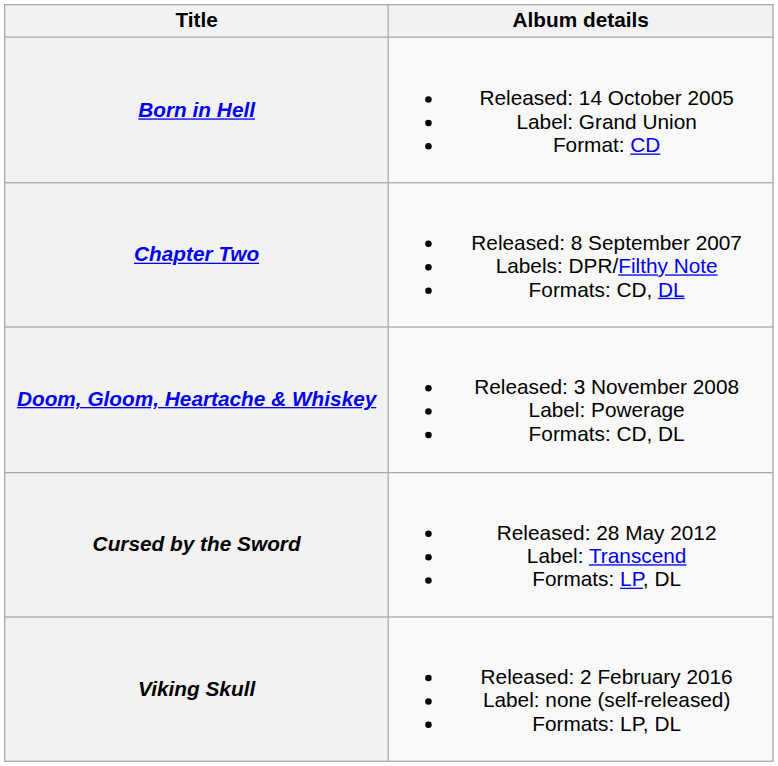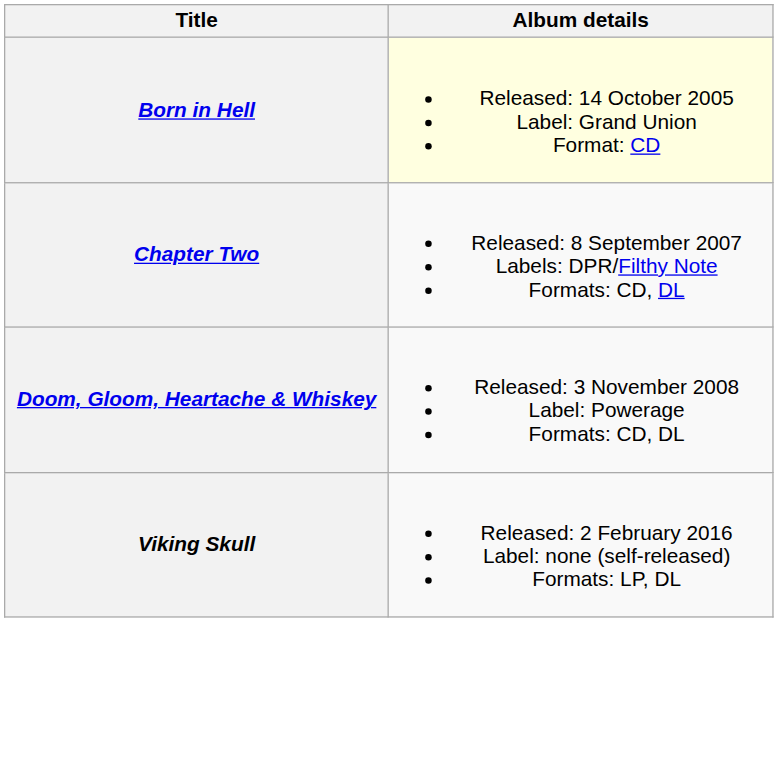 <table class="wikitable plainrowheaders" style="text-align:center">
 <tr>
 <th scope="col" style="width:18em">Title</th>
 <th scope="col" style="width:18em">Album details</th>
 </tr>
 <tr>
 <th scope="row"><em><a href='#'>Born in Hell</a></em></th>
-<td><br><ul><li>Released: 14 October 2005</li><li>Label: Grand Union</li><li>Format: <a href='#'>CD</a></li></ul></td>
+<td style="background: lightyellow;"><br><ul><li>Released: 14 October 2005</li><li>Label: Grand Union</li><li>Format: <a href='#'>CD</a></li></ul></td>
 </tr>
 <tr>
 <th scope="row"><em><a href='#'>Chapter Two</a></em></th>
 <td><br><ul><li>Released: 8 September 2007</li><li>Labels: DPR/<a href='#'>Filthy Note</a></li><li>Formats: CD, <a href='#'>DL</a></li></ul></td>
 </tr>
 <tr>
 <th scope="row"><em><a href='#'>Doom, Gloom, Heartache & Whiskey</a></em></th>
 <td><br><ul><li>Released: 3 November 2008</li><li>Label: Powerage</li><li>Formats: CD, DL</li></ul></td>
 </tr>
 <tr>
-<th scope="row"><em>Cursed by the Sword</em></th>
-<td><br><ul><li>Released: 28 May 2012</li><li>Label: <a href='#'>Transcend</a></li><li>Formats: <a href='#'>LP</a>, DL</li></ul></td>
-</tr>
-<tr>
 <th scope="row"><em>Viking Skull</em></th>
 <td><br><ul><li>Released: 2 February 2016</li><li>Label: none (self-released)</li><li>Formats: LP, DL</li></ul></td>
 </tr>
 </table>
